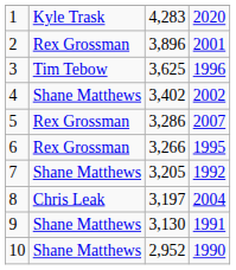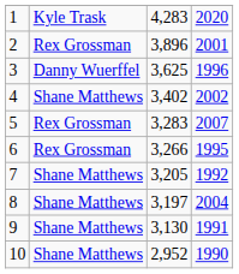 <table class="wikitable">
 <tr>
 </tr>
 <tr>
 <td>1</td>
 <td><a href='#'>Kyle Trask</a></td>
 <td>4,283</td>
 <td><a href='#'>2020</a></td>
 </tr>
 <tr>
 <td>2</td>
 <td><a href='#'>Rex Grossman</a></td>
 <td>3,896</td>
 <td><a href='#'>2001</a></td>
 </tr>
 <tr>
 <td>3</td>
-<td><a href='#'>Tim Tebow</a></td>
+<td><a href='#'>Danny Wuerffel</a></td>
 <td>3,625</td>
 <td><a href='#'>1996</a></td>
 </tr>
 <tr>
 <td>4</td>
 <td><a href='#'>Shane Matthews</a></td>
 <td>3,402</td>
 <td><a href='#'>2002</a></td>
 </tr>
 <tr>
 <td>5</td>
 <td><a href='#'>Rex Grossman</a></td>
-<td>3,286</td>
+<td>3,283</td>
 <td><a href='#'>2007</a></td>
 </tr>
 <tr>
 <td>6</td>
 <td><a href='#'>Rex Grossman</a></td>
 <td>3,266</td>
 <td><a href='#'>1995</a></td>
 </tr>
 <tr>
 <td>7</td>
 <td><a href='#'>Shane Matthews</a></td>
 <td>3,205</td>
 <td><a href='#'>1992</a></td>
 </tr>
 <tr>
 <td>8</td>
-<td><a href='#'>Chris Leak</a></td>
+<td><a href='#'>Shane Matthews</a></td>
 <td>3,197</td>
 <td><a href='#'>2004</a></td>
 </tr>
 <tr>
 <td>9</td>
 <td><a href='#'>Shane Matthews</a></td>
 <td>3,130</td>
 <td><a href='#'>1991</a></td>
 </tr>
 <tr>
 <td>10</td>
 <td><a href='#'>Shane Matthews</a></td>
 <td>2,952</td>
 <td><a href='#'>1990</a></td>
 </tr>
 </table>
